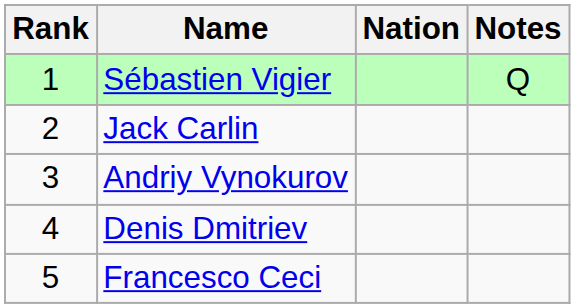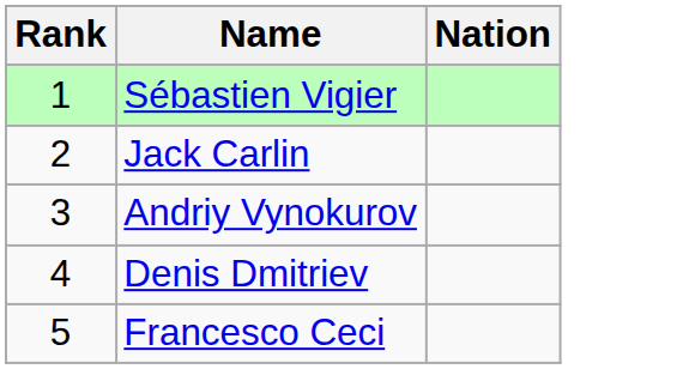 <table class="wikitable sortable" style="text-align:center">
 <tr>
 <th>Rank</th>
 <th>Name</th>
 <th>Nation</th>
-<th>Notes</th>
 </tr>
 <tr bgcolor=bbffbb>
 <td>1</td>
 <td align=left><a href='#'>Sébastien Vigier</a></td>
 <td align=left></td>
-<td>Q</td>
 </tr>
 <tr>
 <td>2</td>
 <td align=left><a href='#'>Jack Carlin</a></td>
 <td align=left></td>
-<td></td>
 </tr>
 <tr>
 <td>3</td>
 <td align=left><a href='#'>Andriy Vynokurov</a></td>
 <td align=left></td>
-<td></td>
 </tr>
 <tr>
 <td>4</td>
 <td align=left><a href='#'>Denis Dmitriev</a></td>
 <td align=left></td>
-<td></td>
 </tr>
 <tr>
 <td>5</td>
 <td align=left><a href='#'>Francesco Ceci</a></td>
 <td align=left></td>
-<td></td>
 </tr>
 </table>
